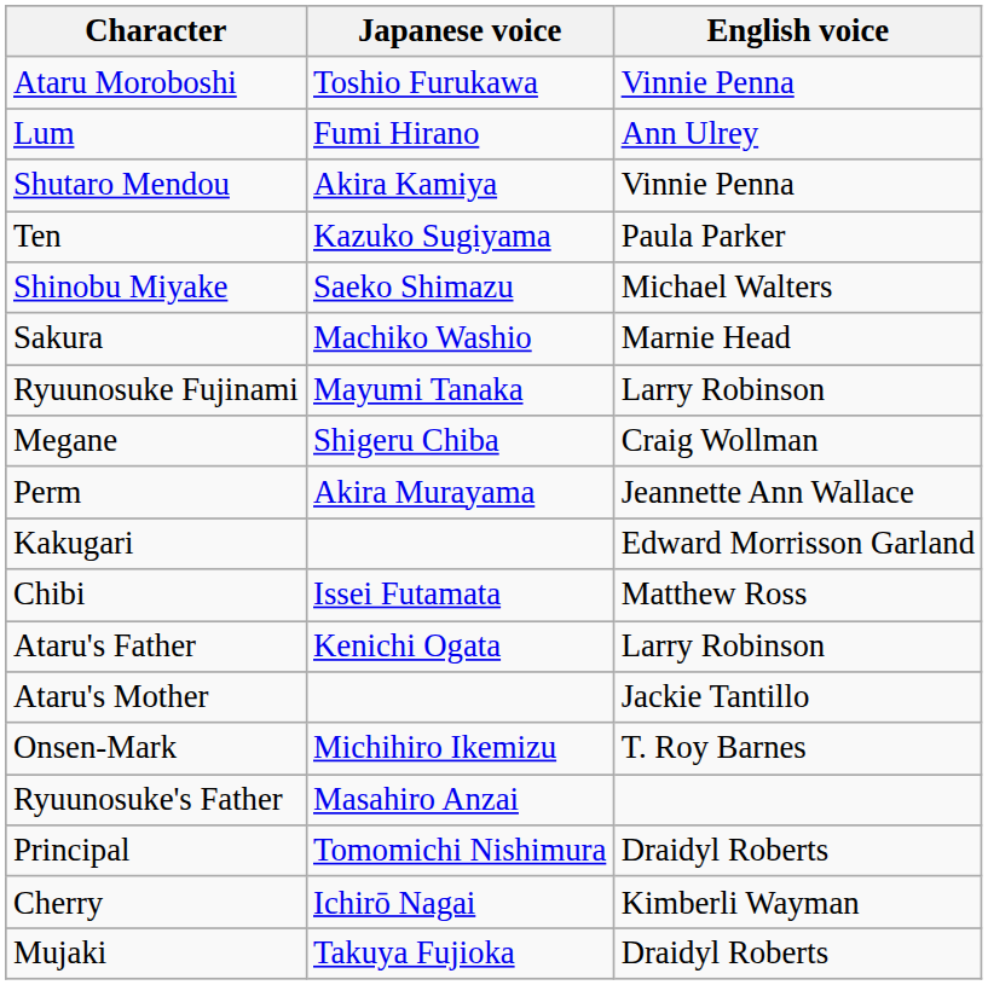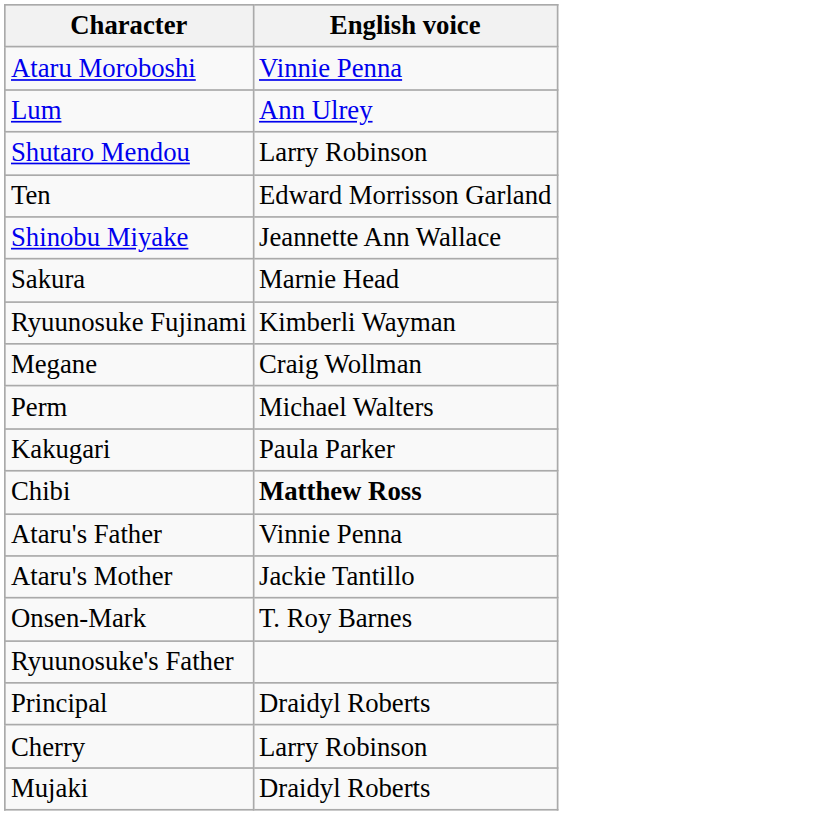 <table class="wikitable">
 <tr>
 <th>Character</th>
-<th>Japanese voice</th>
 <th>English voice</th>
 </tr>
 <tr>
 <td><a href='#'>Ataru Moroboshi</a></td>
-<td><a href='#'>Toshio Furukawa</a></td>
 <td><a href='#'>Vinnie Penna</a></td>
 </tr>
 <tr>
 <td><a href='#'>Lum</a></td>
-<td><a href='#'>Fumi Hirano</a></td>
 <td><a href='#'>Ann Ulrey</a></td>
 </tr>
 <tr>
 <td><a href='#'>Shutaro Mendou</a></td>
-<td><a href='#'>Akira Kamiya</a></td>
-<td>Vinnie Penna</td>
+<td>Larry Robinson</td>
 </tr>
 <tr>
 <td>Ten</td>
-<td><a href='#'>Kazuko Sugiyama</a></td>
-<td>Paula Parker</td>
+<td>Edward Morrisson Garland</td>
 </tr>
 <tr>
 <td><a href='#'>Shinobu Miyake</a></td>
-<td><a href='#'>Saeko Shimazu</a></td>
-<td>Michael Walters</td>
+<td>Jeannette Ann Wallace</td>
 </tr>
 <tr>
 <td>Sakura</td>
-<td><a href='#'>Machiko Washio</a></td>
 <td>Marnie Head</td>
 </tr>
 <tr>
 <td>Ryuunosuke Fujinami</td>
-<td><a href='#'>Mayumi Tanaka</a></td>
-<td>Larry Robinson</td>
+<td>Kimberli Wayman</td>
 </tr>
 <tr>
 <td>Megane</td>
-<td><a href='#'>Shigeru Chiba</a></td>
 <td>Craig Wollman</td>
 </tr>
 <tr>
 <td>Perm</td>
-<td><a href='#'>Akira Murayama</a></td>
-<td>Jeannette Ann Wallace</td>
+<td>Michael Walters</td>
 </tr>
 <tr>
 <td>Kakugari</td>
-<td></td>
-<td>Edward Morrisson Garland</td>
+<td>Paula Parker</td>
 </tr>
 <tr>
 <td>Chibi</td>
-<td><a href='#'>Issei Futamata</a></td>
-<td>Matthew Ross</td>
+<td><strong>Matthew Ross</strong></td>
 </tr>
 <tr>
 <td>Ataru's Father</td>
-<td><a href='#'>Kenichi Ogata</a></td>
-<td>Larry Robinson</td>
+<td>Vinnie Penna</td>
 </tr>
 <tr>
 <td>Ataru's Mother</td>
-<td></td>
 <td>Jackie Tantillo</td>
 </tr>
 <tr>
 <td>Onsen-Mark</td>
-<td><a href='#'>Michihiro Ikemizu</a></td>
 <td>T. Roy Barnes</td>
 </tr>
 <tr>
 <td>Ryuunosuke's Father</td>
-<td><a href='#'>Masahiro Anzai</a></td>
 <td></td>
 </tr>
 <tr>
 <td>Principal</td>
-<td><a href='#'>Tomomichi Nishimura</a></td>
 <td>Draidyl Roberts</td>
 </tr>
 <tr>
 <td>Cherry</td>
-<td><a href='#'>Ichirō Nagai</a></td>
-<td>Kimberli Wayman</td>
+<td>Larry Robinson</td>
 </tr>
 <tr>
 <td>Mujaki</td>
-<td><a href='#'>Takuya Fujioka</a></td>
 <td>Draidyl Roberts</td>
 </tr>
 </table>
